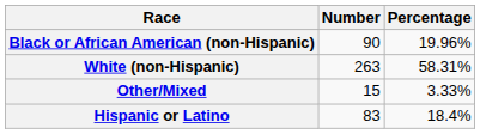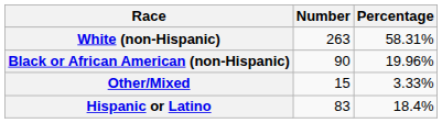 <table class="wikitable" style="text-align:right">
 <tr>
 <th scope="col">Race</th>
 <th scope="col">Number</th>
 <th scope="col">Percentage</th>
 </tr>
 <tr>
+<th scope="row"><a href='#'>White</a> (non-Hispanic)</th>
+<td>263</td>
+<td>58.31%</td>
+</tr>
+<tr>
 <th scope="row"><a href='#'>Black or African American</a> (non-Hispanic)</th>
 <td>90</td>
 <td>19.96%</td>
-</tr>
-<tr>
-<th scope="row"><a href='#'>White</a> (non-Hispanic)</th>
-<td>263</td>
-<td>58.31%</td>
 </tr>
 <tr>
 <th scope="row"><a href='#'>Other/Mixed</a></th>
 <td>15</td>
 <td>3.33%</td>
 </tr>
 <tr>
 <th scope="row"><a href='#'>Hispanic</a> or <a href='#'>Latino</a></th>
 <td>83</td>
 <td>18.4%</td>
 </tr>
 </table>
